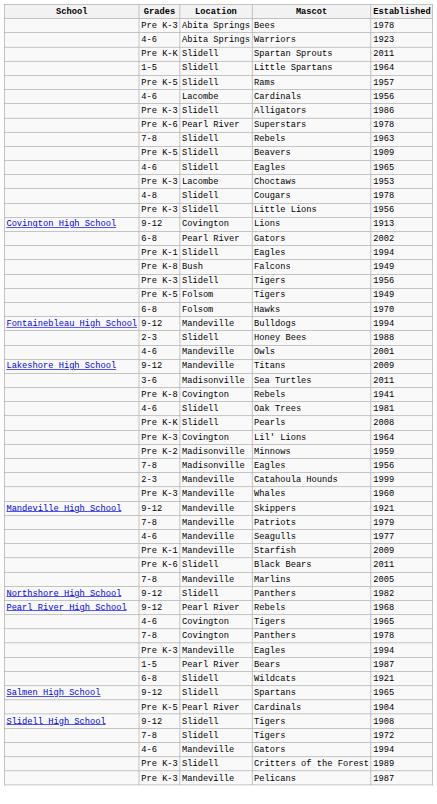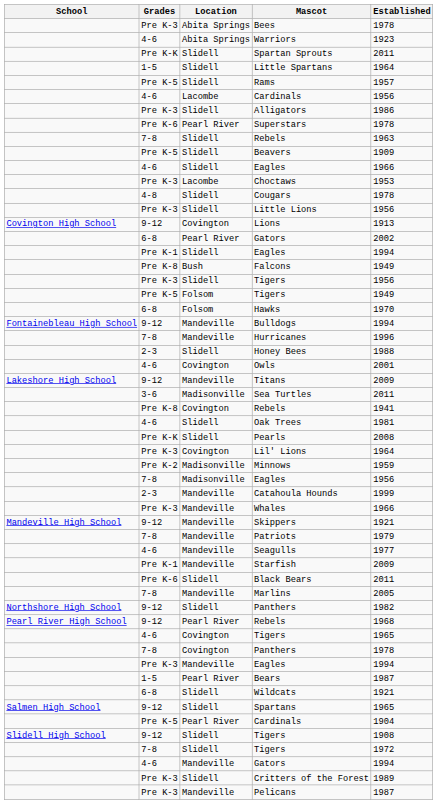 <table class="wikitable sortable mw-collapsible">
 <tr>
 <th>School</th>
 <th>Grades</th>
 <th>Location</th>
 <th>Mascot</th>
 <th>Established</th>
 </tr>
 <tr>
 <td></td>
 <td>Pre K-3</td>
 <td>Abita Springs</td>
 <td>Bees</td>
 <td>1978</td>
 </tr>
 <tr>
 <td></td>
 <td>4-6</td>
 <td>Abita Springs</td>
 <td>Warriors</td>
 <td>1923</td>
 </tr>
 <tr>
 <td></td>
 <td>Pre K-K</td>
 <td>Slidell</td>
 <td>Spartan Sprouts</td>
 <td>2011</td>
 </tr>
 <tr>
 <td></td>
 <td>1-5</td>
 <td>Slidell</td>
 <td>Little Spartans</td>
 <td>1964</td>
 </tr>
 <tr>
 <td></td>
 <td>Pre K-5</td>
 <td>Slidell</td>
 <td>Rams</td>
 <td>1957</td>
 </tr>
 <tr>
 <td></td>
 <td>4-6</td>
 <td>Lacombe</td>
 <td>Cardinals</td>
 <td>1956</td>
 </tr>
 <tr>
 <td></td>
 <td>Pre K-3</td>
 <td>Slidell</td>
 <td>Alligators</td>
 <td>1986</td>
 </tr>
 <tr>
 <td></td>
 <td>Pre K-6</td>
 <td>Pearl River</td>
 <td>Superstars</td>
 <td>1978</td>
 </tr>
 <tr>
 <td></td>
 <td>7-8</td>
 <td>Slidell</td>
 <td>Rebels</td>
 <td>1963</td>
 </tr>
 <tr>
 <td></td>
 <td>Pre K-5</td>
 <td>Slidell</td>
 <td>Beavers</td>
 <td>1909</td>
 </tr>
 <tr>
 <td></td>
 <td>4-6</td>
 <td>Slidell</td>
 <td>Eagles</td>
-<td>1965</td>
+<td>1966</td>
 </tr>
 <tr>
 <td></td>
 <td>Pre K-3</td>
 <td>Lacombe</td>
 <td>Choctaws</td>
 <td>1953</td>
 </tr>
 <tr>
 <td></td>
 <td>4-8</td>
 <td>Slidell</td>
 <td>Cougars</td>
 <td>1978</td>
 </tr>
 <tr>
 <td></td>
 <td>Pre K-3</td>
 <td>Slidell</td>
 <td>Little Lions</td>
 <td>1956</td>
 </tr>
 <tr>
 <td><a href='#'>Covington High School</a></td>
 <td>9-12</td>
 <td>Covington</td>
 <td>Lions</td>
 <td>1913</td>
 </tr>
 <tr>
 <td></td>
 <td>6-8</td>
 <td>Pearl River</td>
 <td>Gators</td>
 <td>2002</td>
 </tr>
 <tr>
 <td></td>
 <td>Pre K-1</td>
 <td>Slidell</td>
 <td>Eagles</td>
 <td>1994</td>
 </tr>
 <tr>
 <td></td>
 <td>Pre K-8</td>
 <td>Bush</td>
 <td>Falcons</td>
 <td>1949</td>
 </tr>
 <tr>
 <td></td>
 <td>Pre K-3</td>
 <td>Slidell</td>
 <td>Tigers</td>
 <td>1956</td>
 </tr>
 <tr>
 <td></td>
 <td>Pre K-5</td>
 <td>Folsom</td>
 <td>Tigers</td>
 <td>1949</td>
 </tr>
 <tr>
 <td></td>
 <td>6-8</td>
 <td>Folsom</td>
 <td>Hawks</td>
 <td>1970</td>
 </tr>
 <tr>
 <td><a href='#'>Fontainebleau High School</a></td>
 <td>9-12</td>
 <td>Mandeville</td>
 <td>Bulldogs</td>
 <td>1994</td>
 </tr>
 <tr>
 <td></td>
+<td>7-8</td>
+<td>Mandeville</td>
+<td>Hurricanes</td>
+<td>1996</td>
+</tr>
+<tr>
+<td></td>
 <td>2-3</td>
 <td>Slidell</td>
 <td>Honey Bees</td>
 <td>1988</td>
 </tr>
 <tr>
 <td></td>
 <td>4-6</td>
-<td>Mandeville</td>
+<td>Covington</td>
 <td>Owls</td>
 <td>2001</td>
 </tr>
 <tr>
 <td><a href='#'>Lakeshore High School</a></td>
 <td>9-12</td>
 <td>Mandeville</td>
 <td>Titans</td>
 <td>2009</td>
 </tr>
 <tr>
 <td></td>
 <td>3-6</td>
 <td>Madisonville</td>
 <td>Sea Turtles</td>
 <td>2011</td>
 </tr>
 <tr>
 <td></td>
 <td>Pre K-8</td>
 <td>Covington</td>
 <td>Rebels</td>
 <td>1941</td>
 </tr>
 <tr>
 <td></td>
 <td>4-6</td>
 <td>Slidell</td>
 <td>Oak Trees</td>
 <td>1981</td>
 </tr>
 <tr>
 <td></td>
 <td>Pre K-K</td>
 <td>Slidell</td>
 <td>Pearls</td>
 <td>2008</td>
 </tr>
 <tr>
 <td></td>
 <td>Pre K-3</td>
 <td>Covington</td>
 <td>Lil' Lions</td>
 <td>1964</td>
 </tr>
 <tr>
 <td></td>
 <td>Pre K-2</td>
 <td>Madisonville</td>
 <td>Minnows</td>
 <td>1959</td>
 </tr>
 <tr>
 <td></td>
 <td>7-8</td>
 <td>Madisonville</td>
 <td>Eagles</td>
 <td>1956</td>
 </tr>
 <tr>
 <td></td>
 <td>2-3</td>
 <td>Mandeville</td>
 <td>Catahoula Hounds</td>
 <td>1999</td>
 </tr>
 <tr>
 <td></td>
 <td>Pre K-3</td>
 <td>Mandeville</td>
 <td>Whales</td>
-<td>1960</td>
+<td>1966</td>
 </tr>
 <tr>
 <td><a href='#'>Mandeville High School</a></td>
 <td>9-12</td>
 <td>Mandeville</td>
 <td>Skippers</td>
 <td>1921</td>
 </tr>
 <tr>
 <td></td>
 <td>7-8</td>
 <td>Mandeville</td>
 <td>Patriots</td>
 <td>1979</td>
 </tr>
 <tr>
 <td></td>
 <td>4-6</td>
 <td>Mandeville</td>
 <td>Seagulls</td>
 <td>1977</td>
 </tr>
 <tr>
 <td></td>
 <td>Pre K-1</td>
 <td>Mandeville</td>
 <td>Starfish</td>
 <td>2009</td>
 </tr>
 <tr>
 <td></td>
 <td>Pre K-6</td>
 <td>Slidell</td>
 <td>Black Bears</td>
 <td>2011</td>
 </tr>
 <tr>
 <td></td>
 <td>7-8</td>
 <td>Mandeville</td>
 <td>Marlins</td>
 <td>2005</td>
 </tr>
 <tr>
 <td><a href='#'>Northshore High School</a></td>
 <td>9-12</td>
 <td>Slidell</td>
 <td>Panthers</td>
 <td>1982</td>
 </tr>
 <tr>
 <td><a href='#'>Pearl River High School</a></td>
 <td>9-12</td>
 <td>Pearl River</td>
 <td>Rebels</td>
 <td>1968</td>
 </tr>
 <tr>
 <td></td>
 <td>4-6</td>
 <td>Covington</td>
 <td>Tigers</td>
 <td>1965</td>
 </tr>
 <tr>
 <td></td>
 <td>7-8</td>
 <td>Covington</td>
 <td>Panthers</td>
 <td>1978</td>
 </tr>
 <tr>
 <td></td>
 <td>Pre K-3</td>
 <td>Mandeville</td>
 <td>Eagles</td>
 <td>1994</td>
 </tr>
 <tr>
 <td></td>
 <td>1-5</td>
 <td>Pearl River</td>
 <td>Bears</td>
 <td>1987</td>
 </tr>
 <tr>
 <td></td>
 <td>6-8</td>
 <td>Slidell</td>
 <td>Wildcats</td>
 <td>1921</td>
 </tr>
 <tr>
 <td><a href='#'>Salmen High School</a></td>
 <td>9-12</td>
 <td>Slidell</td>
 <td>Spartans</td>
 <td>1965</td>
 </tr>
 <tr>
 <td></td>
 <td>Pre K-5</td>
 <td>Pearl River</td>
 <td>Cardinals</td>
 <td>1904</td>
 </tr>
 <tr>
 <td><a href='#'>Slidell High School</a></td>
 <td>9-12</td>
 <td>Slidell</td>
 <td>Tigers</td>
 <td>1908</td>
 </tr>
 <tr>
 <td></td>
 <td>7-8</td>
 <td>Slidell</td>
 <td>Tigers</td>
 <td>1972</td>
 </tr>
 <tr>
 <td></td>
 <td>4-6</td>
 <td>Mandeville</td>
 <td>Gators</td>
 <td>1994</td>
 </tr>
 <tr>
 <td></td>
 <td>Pre K-3</td>
 <td>Slidell</td>
 <td>Critters of the Forest</td>
 <td>1989</td>
 </tr>
 <tr>
 <td></td>
 <td>Pre K-3</td>
 <td>Mandeville</td>
 <td>Pelicans</td>
 <td>1987</td>
 </tr>
 </table>
